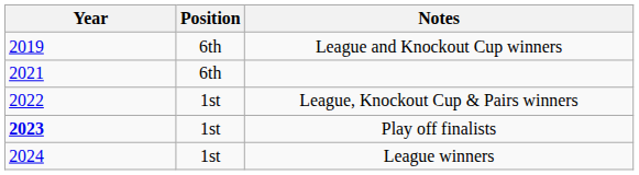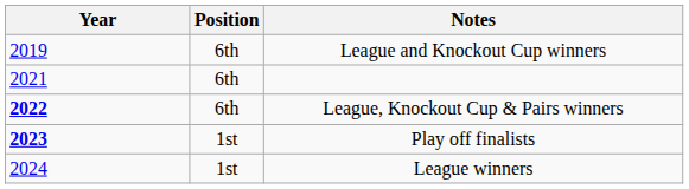 <table class="wikitable">
 <tr>
 <th width=150>Year</th>
 <th width=50>Position</th>
 <th width=350>Notes</th>
 </tr>
 <tr align=center>
 <td align="left"><a href='#'>2019</a></td>
 <td>6th</td>
 <td>League and Knockout Cup winners</td>
 </tr>
 <tr align=center>
 <td align="left"><a href='#'>2021</a></td>
 <td>6th</td>
 <td></td>
 </tr>
 <tr align=center>
-<td align="left"><a href='#'>2022</a></td>
-<td>1st</td>
+<td align="left"><strong><a href='#'>2022</a></strong></td>
+<td>6th</td>
 <td>League, Knockout Cup & Pairs winners</td>
 </tr>
 <tr align=center>
 <td align="left"><strong><a href='#'>2023</a></strong></td>
 <td>1st</td>
 <td>Play off finalists</td>
 </tr>
 <tr align=center>
 <td align="left"><a href='#'>2024</a></td>
 <td>1st</td>
 <td>League winners</td>
 </tr>
 </table>
